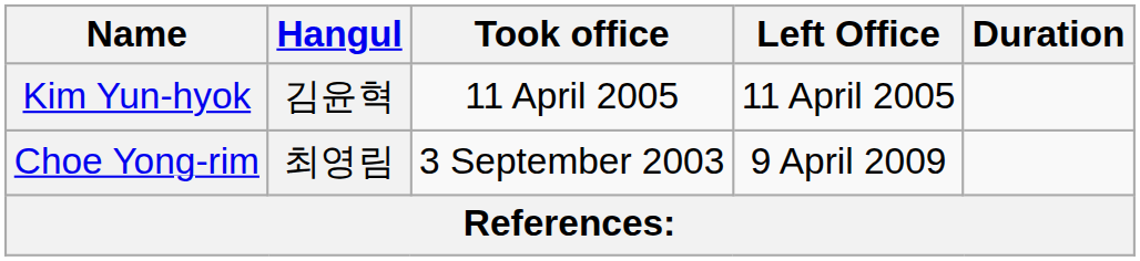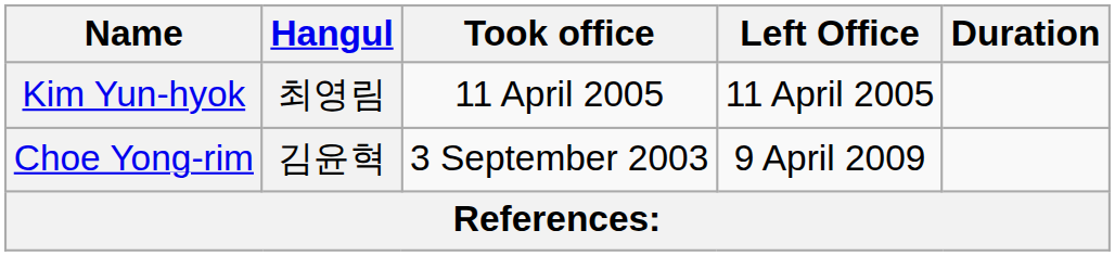 <table class="wikitable sortable">
 <tr>
 <th>Name</th>
 <th class="unsortable"><a href='#'>Hangul</a></th>
 <th>Took office</th>
 <th>Left Office</th>
 <th>Duration</th>
 </tr>
 <tr>
 <th align="center" scope="row" style="font-weight:normal;"><a href='#'>Kim Yun-hyok</a></th>
-<th align="center" scope="row" style="font-weight:normal;">김윤혁</th>
+<th align="center" scope="row" style="font-weight:normal;">최영림</th>
 <td align="center">11 April 2005</td>
 <td align="center">11 April 2005</td>
 <td align="center"></td>
 </tr>
 <tr>
 <th align="center" scope="row" style="font-weight:normal;"><a href='#'>Choe Yong-rim</a></th>
-<th align="center" scope="row" style="font-weight:normal;">최영림</th>
+<th align="center" scope="row" style="font-weight:normal;">김윤혁</th>
 <td align="center">3 September 2003</td>
 <td align="center">9 April 2009</td>
 <td align="center"></td>
 </tr>
 <tr>
 <th colspan="5" unsortable><strong>References:</strong><br></th>
 </tr>
 </table>
